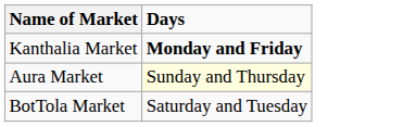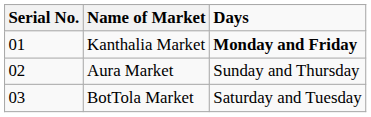 <table class="wikitable">
 <tr>
+<th>Serial No.</th>
 <th>Name of Market</th>
 <td><strong>Days</strong></td>
 </tr>
 <tr>
+<td>01</td>
 <td>Kanthalia Market</td>
 <td><strong>Monday and Friday</strong></td>
 </tr>
 <tr>
+<td>02</td>
 <td>Aura Market</td>
-<td style="background: lightyellow;">Sunday and Thursday</td>
+<td>Sunday and Thursday</td>
 </tr>
 <tr>
+<td>03</td>
 <td>BotTola Market</td>
 <td>Saturday and Tuesday</td>
 </tr>
 </table>
